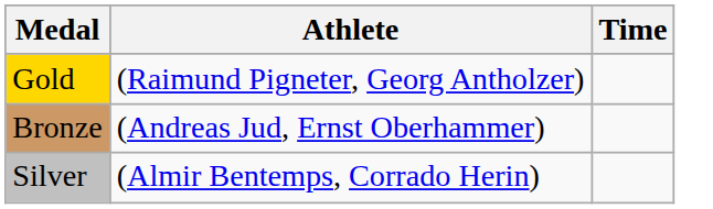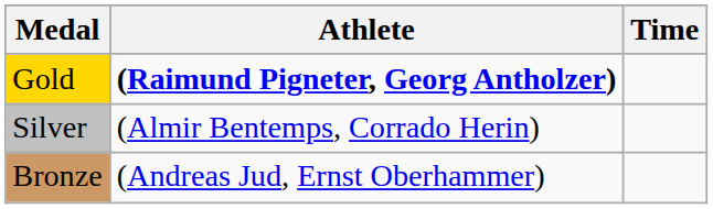 <table class="wikitable">
 <tr>
 <th>Medal</th>
 <th>Athlete</th>
 <th>Time</th>
 </tr>
 <tr>
 <td bgcolor="gold">Gold</td>
-<td> (<a href='#'>Raimund Pigneter</a>, <a href='#'>Georg Antholzer</a>)</td>
+<td><strong> (<a href='#'>Raimund Pigneter</a>, <a href='#'>Georg Antholzer</a>)</strong></td>
+<td></td>
+</tr>
+<tr>
+<td bgcolor="silver">Silver</td>
+<td> (<a href='#'>Almir Bentemps</a>, <a href='#'>Corrado Herin</a>)</td>
 <td></td>
 </tr>
 <tr>
 <td bgcolor="CC9966">Bronze</td>
 <td> (<a href='#'>Andreas Jud</a>, <a href='#'>Ernst Oberhammer</a>)</td>
 <td></td>
 </tr>
-<tr>
-<td bgcolor="silver">Silver</td>
-<td> (<a href='#'>Almir Bentemps</a>, <a href='#'>Corrado Herin</a>)</td>
-<td></td>
-</tr>
 </table>
